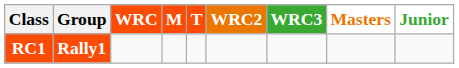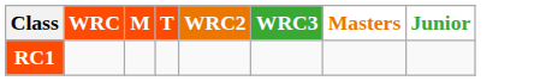 <table class="wikitable" style="font-size:90%">
 <tr>
 <th>Class</th>
-<th>Group</th>
 <th style="background:#fd4b03;color:white;">WRC</th>
 <th style="background:#fd4b03;color:white;">M</th>
 <th style="background:#fd4b03;color:white;">T</th>
 <th style="background:#eb7700;color:white;">WRC2</th>
 <th style="background:#3aa933;color:white;">WRC3</th>
 <th style="background:white;color:#eb7700;">Masters</th>
 <th style="background:white;color:#3aa933;">Junior</th>
 </tr>
 <tr>
 <th style="background:#fd4b03;color:white;">RC1</th>
-<th style="background:#fd4b03;color:white;">Rally1</th>
 <td></td>
 <td></td>
 <td></td>
 <td></td>
 <td></td>
 <td></td>
 <td></td>
 </tr>
 </table>
